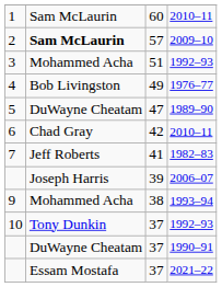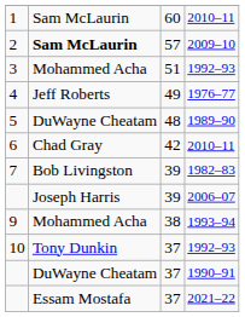 <table class="wikitable">
 <tr>
 </tr>
 <tr>
 <td>1</td>
 <td>Sam McLaurin</td>
 <td>60</td>
 <td style="font-size:85%;"><a href='#'>2010–11</a></td>
 </tr>
 <tr>
 <td>2</td>
 <td><strong>Sam McLaurin</strong></td>
 <td>57</td>
 <td style="font-size:85%;"><a href='#'>2009–10</a></td>
 </tr>
 <tr>
 <td>3</td>
 <td>Mohammed Acha</td>
 <td>51</td>
 <td style="font-size:85%;"><a href='#'>1992–93</a></td>
 </tr>
 <tr>
 <td>4</td>
-<td>Bob Livingston</td>
+<td>Jeff Roberts</td>
 <td>49</td>
 <td style="font-size:85%;"><a href='#'>1976–77</a></td>
 </tr>
 <tr>
 <td>5</td>
 <td>DuWayne Cheatam</td>
-<td>47</td>
+<td>48</td>
 <td style="font-size:85%;"><a href='#'>1989–90</a></td>
 </tr>
 <tr>
 <td>6</td>
 <td>Chad Gray</td>
 <td>42</td>
 <td style="font-size:85%;"><a href='#'>2010–11</a></td>
 </tr>
 <tr>
 <td>7</td>
-<td>Jeff Roberts</td>
-<td>41</td>
+<td>Bob Livingston</td>
+<td>39</td>
 <td style="font-size:85%;"><a href='#'>1982–83</a></td>
 </tr>
 <tr>
 <td></td>
 <td>Joseph Harris</td>
 <td>39</td>
 <td style="font-size:85%;"><a href='#'>2006–07</a></td>
 </tr>
 <tr>
 <td>9</td>
 <td>Mohammed Acha</td>
 <td>38</td>
 <td style="font-size:85%;"><a href='#'>1993–94</a></td>
 </tr>
 <tr>
 <td>10</td>
 <td><a href='#'>Tony Dunkin</a></td>
 <td>37</td>
 <td style="font-size:85%;"><a href='#'>1992–93</a></td>
 </tr>
 <tr>
 <td></td>
 <td>DuWayne Cheatam</td>
 <td>37</td>
 <td style="font-size:85%;"><a href='#'>1990–91</a></td>
 </tr>
 <tr>
 <td></td>
 <td>Essam Mostafa</td>
 <td>37</td>
 <td style="font-size:85%;"><a href='#'>2021–22</a></td>
 </tr>
 </table>
